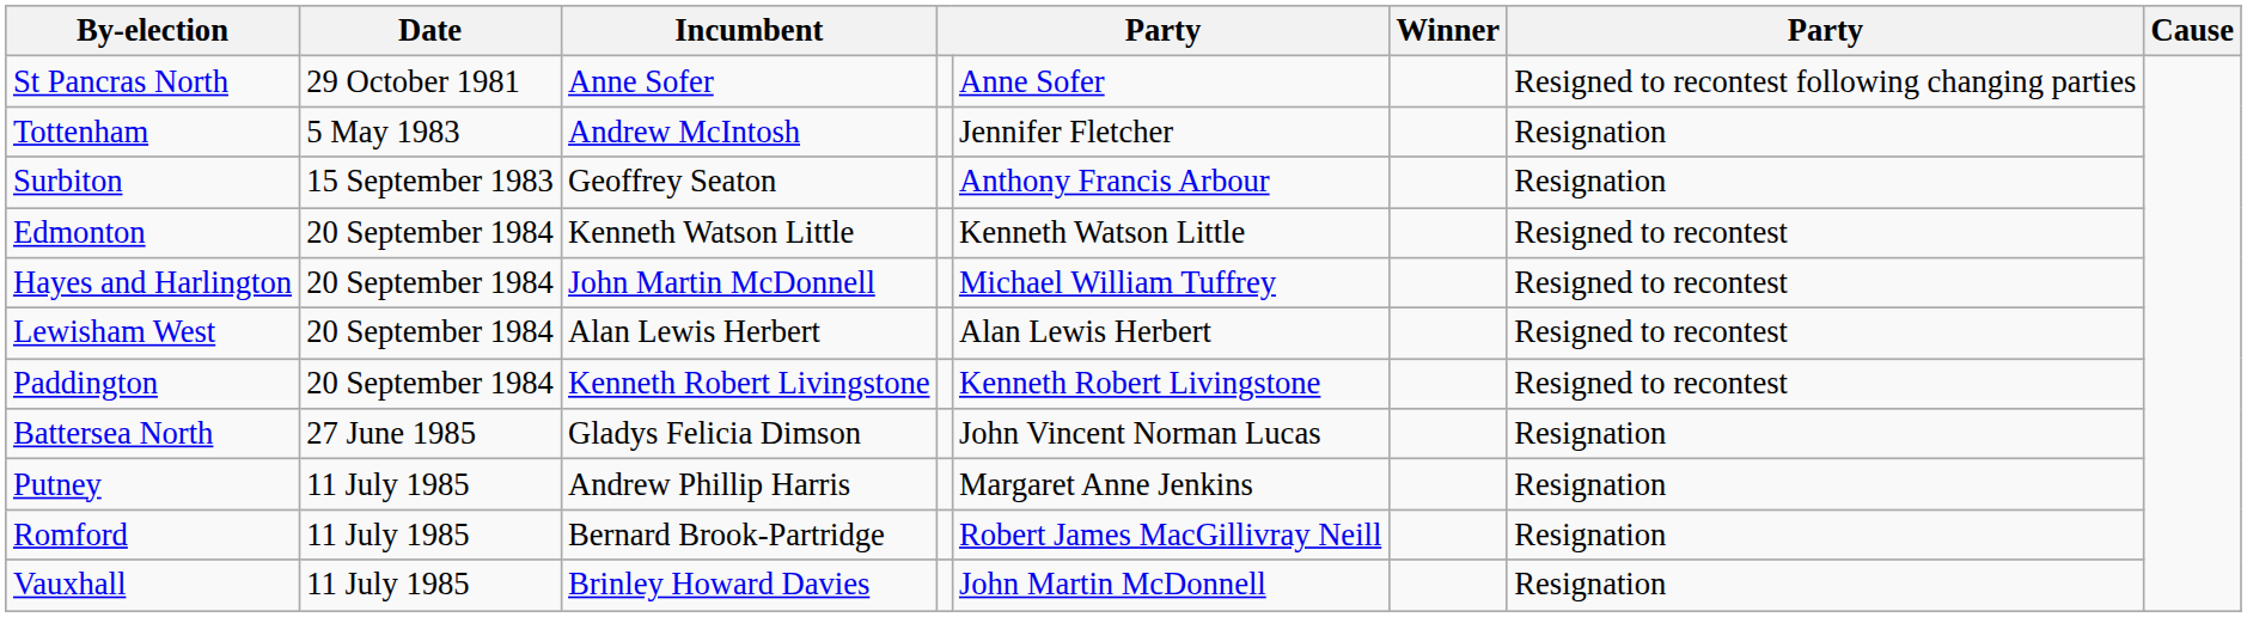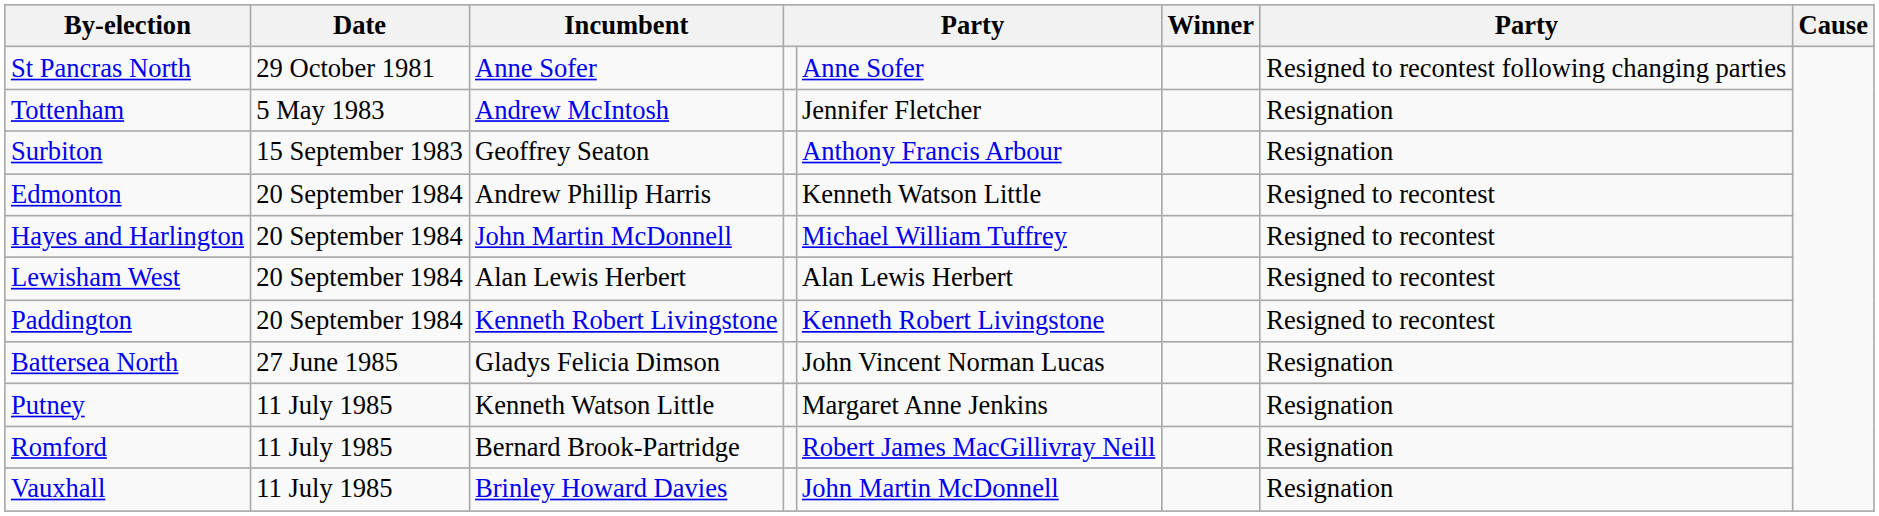 <table class="wikitable sortable">
 <tr>
 <th>By-election</th>
 <th>Date</th>
 <th>Incumbent</th>
 <th colspan=2>Party</th>
 <th>Winner</th>
 <th colspan=2>Party</th>
 <th>Cause</th>
 </tr>
 <tr>
 <td><a href='#'>St Pancras North</a></td>
 <td>29 October 1981</td>
 <td><a href='#'>Anne Sofer</a></td>
 <td></td>
 <td><a href='#'>Anne Sofer</a></td>
 <td></td>
 <td>Resigned to recontest following changing parties</td>
 </tr>
 <tr>
 <td><a href='#'>Tottenham</a></td>
 <td>5 May 1983</td>
 <td><a href='#'>Andrew McIntosh</a></td>
 <td></td>
 <td>Jennifer Fletcher</td>
 <td></td>
 <td>Resignation</td>
 </tr>
 <tr>
 <td><a href='#'>Surbiton</a></td>
 <td>15 September 1983</td>
 <td>Geoffrey Seaton</td>
 <td></td>
 <td><a href='#'>Anthony Francis Arbour</a></td>
 <td></td>
 <td>Resignation</td>
 </tr>
 <tr>
 <td><a href='#'>Edmonton</a></td>
 <td>20 September 1984</td>
-<td>Kenneth Watson Little</td>
+<td>Andrew Phillip Harris</td>
 <td></td>
 <td>Kenneth Watson Little</td>
 <td></td>
 <td>Resigned to recontest</td>
 </tr>
 <tr>
 <td><a href='#'>Hayes and Harlington</a></td>
 <td>20 September 1984</td>
 <td><a href='#'>John Martin McDonnell</a></td>
 <td></td>
 <td><a href='#'>Michael William Tuffrey</a></td>
 <td></td>
 <td>Resigned to recontest</td>
 </tr>
 <tr>
 <td><a href='#'>Lewisham West</a></td>
 <td>20 September 1984</td>
 <td>Alan Lewis Herbert</td>
 <td></td>
 <td>Alan Lewis Herbert</td>
 <td></td>
 <td>Resigned to recontest</td>
 </tr>
 <tr>
 <td><a href='#'>Paddington</a></td>
 <td>20 September 1984</td>
 <td><a href='#'>Kenneth Robert Livingstone</a></td>
 <td></td>
 <td><a href='#'>Kenneth Robert Livingstone</a></td>
 <td></td>
 <td>Resigned to recontest</td>
 </tr>
 <tr>
 <td><a href='#'>Battersea North</a></td>
 <td>27 June 1985</td>
 <td>Gladys Felicia Dimson</td>
 <td></td>
 <td>John Vincent Norman Lucas</td>
 <td></td>
 <td>Resignation</td>
 </tr>
 <tr>
 <td><a href='#'>Putney</a></td>
 <td>11 July 1985</td>
-<td>Andrew Phillip Harris</td>
+<td>Kenneth Watson Little</td>
 <td></td>
 <td>Margaret Anne Jenkins</td>
 <td></td>
 <td>Resignation</td>
 </tr>
 <tr>
 <td><a href='#'>Romford</a></td>
 <td>11 July 1985</td>
 <td>Bernard Brook-Partridge</td>
 <td></td>
 <td><a href='#'>Robert James MacGillivray Neill</a></td>
 <td></td>
 <td>Resignation</td>
 </tr>
 <tr>
 <td><a href='#'>Vauxhall</a></td>
 <td>11 July 1985</td>
 <td><a href='#'>Brinley Howard Davies</a></td>
 <td></td>
 <td><a href='#'>John Martin McDonnell</a></td>
 <td></td>
 <td>Resignation</td>
 </tr>
 </table>
